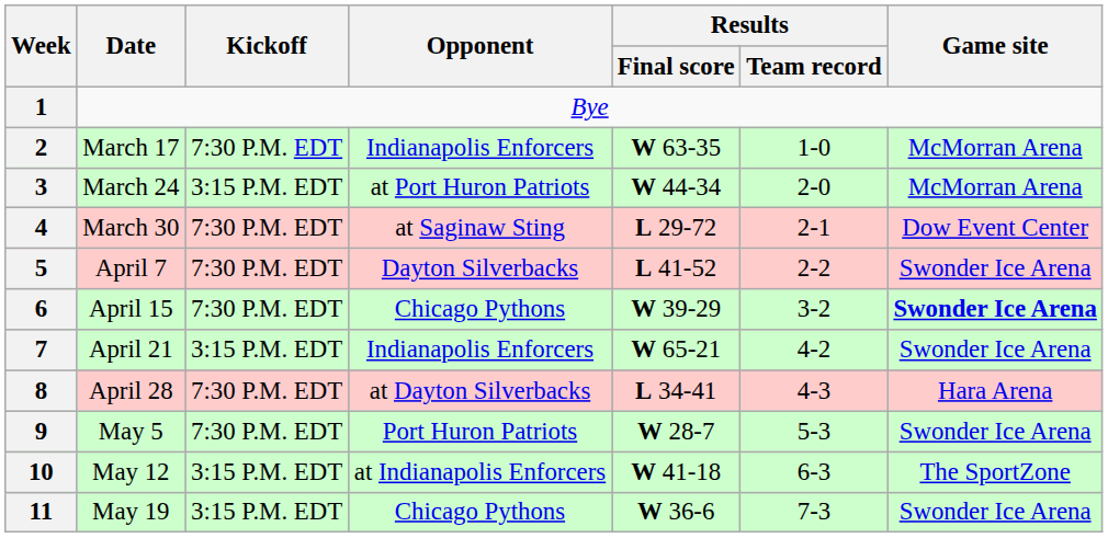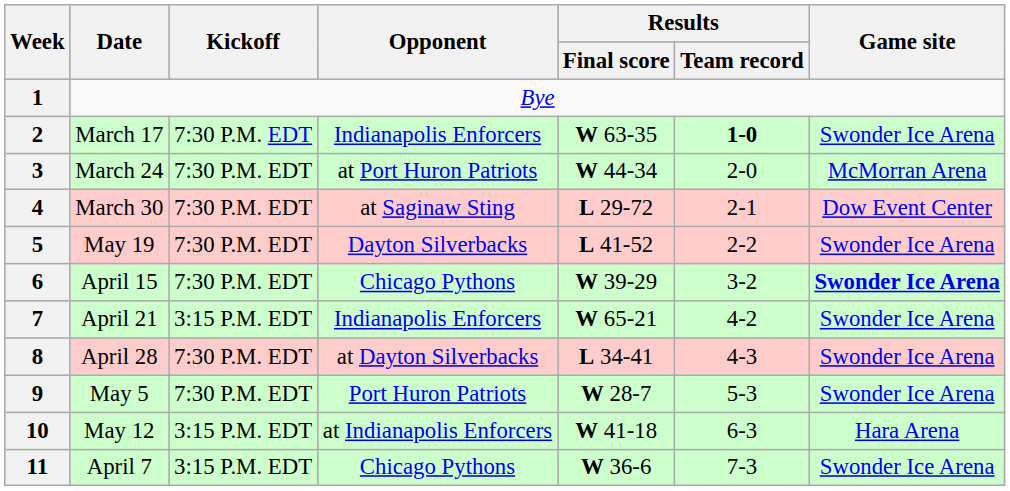 <table class="wikitable" align="center" style="font-size: 92%">
 <tr>
 <th rowspan="2">Week</th>
 <th rowspan="2">Date</th>
 <th rowspan="2">Kickoff</th>
 <th rowspan="2">Opponent</th>
 <th colspan="2">Results</th>
 <th rowspan="2">Game site</th>
 </tr>
 <tr>
 <th>Final score</th>
 <th>Team record</th>
 </tr>
 <tr>
 <th>1</th>
 <td colspan="8" style="text-align:center;"><em><a href='#'>Bye</a></em></td>
 </tr>
 <tr style="background:#cfc">
 <th>2</th>
 <td style="text-align:center;">March 17</td>
 <td style="text-align:center;">7:30 P.M. <a href='#'>EDT</a></td>
 <td style="text-align:center;"><a href='#'>Indianapolis Enforcers</a></td>
 <td style="text-align:center;"><strong>W</strong> 63-35</td>
-<td style="text-align:center;">1-0</td>
-<td style="text-align:center;"><a href='#'>McMorran Arena</a></td>
+<td style="text-align:center;"><strong>1-0</strong></td>
+<td style="text-align:center;"><a href='#'>Swonder Ice Arena</a></td>
 </tr>
 <tr style="background:#cfc">
 <th>3</th>
 <td style="text-align:center;">March 24</td>
-<td style="text-align:center;">3:15 P.M. EDT</td>
+<td style="text-align:center;">7:30 P.M. EDT</td>
 <td style="text-align:center;">at <a href='#'>Port Huron Patriots</a></td>
 <td style="text-align:center;"><strong>W</strong> 44-34</td>
 <td style="text-align:center;">2-0</td>
 <td style="text-align:center;"><a href='#'>McMorran Arena</a></td>
 </tr>
 <tr style="background:#fcc">
 <th>4</th>
 <td style="text-align:center;">March 30</td>
 <td style="text-align:center;">7:30 P.M. EDT</td>
 <td style="text-align:center;">at <a href='#'>Saginaw Sting</a></td>
 <td style="text-align:center;"><strong>L</strong> 29-72</td>
 <td style="text-align:center;">2-1</td>
 <td style="text-align:center;"><a href='#'>Dow Event Center</a></td>
 </tr>
 <tr style="background:#fcc">
 <th>5</th>
-<td style="text-align:center;">April 7</td>
+<td style="text-align:center;">May 19</td>
 <td style="text-align:center;">7:30 P.M. EDT</td>
 <td style="text-align:center;"><a href='#'>Dayton Silverbacks</a></td>
 <td style="text-align:center;"><strong>L</strong> 41-52</td>
 <td style="text-align:center;">2-2</td>
 <td style="text-align:center;"><a href='#'>Swonder Ice Arena</a></td>
 </tr>
 <tr style="background:#cfc">
 <th>6</th>
 <td style="text-align:center;">April 15</td>
 <td style="text-align:center;">7:30 P.M. EDT</td>
 <td style="text-align:center;"><a href='#'>Chicago Pythons</a></td>
 <td style="text-align:center;"><strong>W</strong> 39-29</td>
 <td style="text-align:center;">3-2</td>
 <td style="text-align:center;"><strong><a href='#'>Swonder Ice Arena</a></strong></td>
 </tr>
 <tr style="background:#cfc">
 <th>7</th>
 <td style="text-align:center;">April 21</td>
 <td style="text-align:center;">3:15 P.M. EDT</td>
 <td style="text-align:center;"><a href='#'>Indianapolis Enforcers</a></td>
 <td style="text-align:center;"><strong>W</strong> 65-21</td>
 <td style="text-align:center;">4-2</td>
 <td style="text-align:center;"><a href='#'>Swonder Ice Arena</a></td>
 </tr>
 <tr style="background:#fcc">
 <th>8</th>
 <td style="text-align:center;">April 28</td>
 <td style="text-align:center;">7:30 P.M. EDT</td>
 <td style="text-align:center;">at <a href='#'>Dayton Silverbacks</a></td>
 <td style="text-align:center;"><strong>L</strong> 34-41</td>
 <td style="text-align:center;">4-3</td>
-<td style="text-align:center;"><a href='#'>Hara Arena</a></td>
+<td style="text-align:center;"><a href='#'>Swonder Ice Arena</a></td>
 </tr>
 <tr style="background:#cfc">
 <th>9</th>
 <td style="text-align:center;">May 5</td>
 <td style="text-align:center;">7:30 P.M. EDT</td>
 <td style="text-align:center;"><a href='#'>Port Huron Patriots</a></td>
 <td style="text-align:center;"><strong>W</strong> 28-7</td>
 <td style="text-align:center;">5-3</td>
 <td style="text-align:center;"><a href='#'>Swonder Ice Arena</a></td>
 </tr>
 <tr style="background:#cfc">
 <th>10</th>
 <td style="text-align:center;">May 12</td>
 <td style="text-align:center;">3:15 P.M. EDT</td>
 <td style="text-align:center;">at <a href='#'>Indianapolis Enforcers</a></td>
 <td style="text-align:center;"><strong>W</strong> 41-18</td>
 <td style="text-align:center;">6-3</td>
-<td style="text-align:center;"><a href='#'>The SportZone</a></td>
+<td style="text-align:center;"><a href='#'>Hara Arena</a></td>
 </tr>
 <tr style="background:#cfc">
 <th>11</th>
-<td style="text-align:center;">May 19</td>
+<td style="text-align:center;">April 7</td>
 <td style="text-align:center;">3:15 P.M. EDT</td>
 <td style="text-align:center;"><a href='#'>Chicago Pythons</a></td>
 <td style="text-align:center;"><strong>W</strong> 36-6</td>
 <td style="text-align:center;">7-3</td>
 <td style="text-align:center;"><a href='#'>Swonder Ice Arena</a></td>
 </tr>
 </table>
